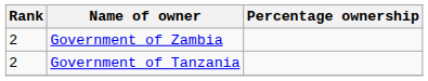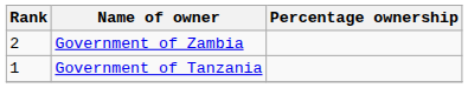 <table class="wikitable sortable" style="margin: 0.5em auto">
 <tr>
 <th>Rank</th>
 <th>Name of owner</th>
 <th>Percentage ownership</th>
 </tr>
 <tr>
 <td>2</td>
 <td><a href='#'>Government of Zambia</a></td>
 <td></td>
 </tr>
 <tr>
-<td>2</td>
+<td>1</td>
 <td><a href='#'>Government of Tanzania</a></td>
 <td></td>
 </tr>
 <tr>
 </tr>
 </table>
